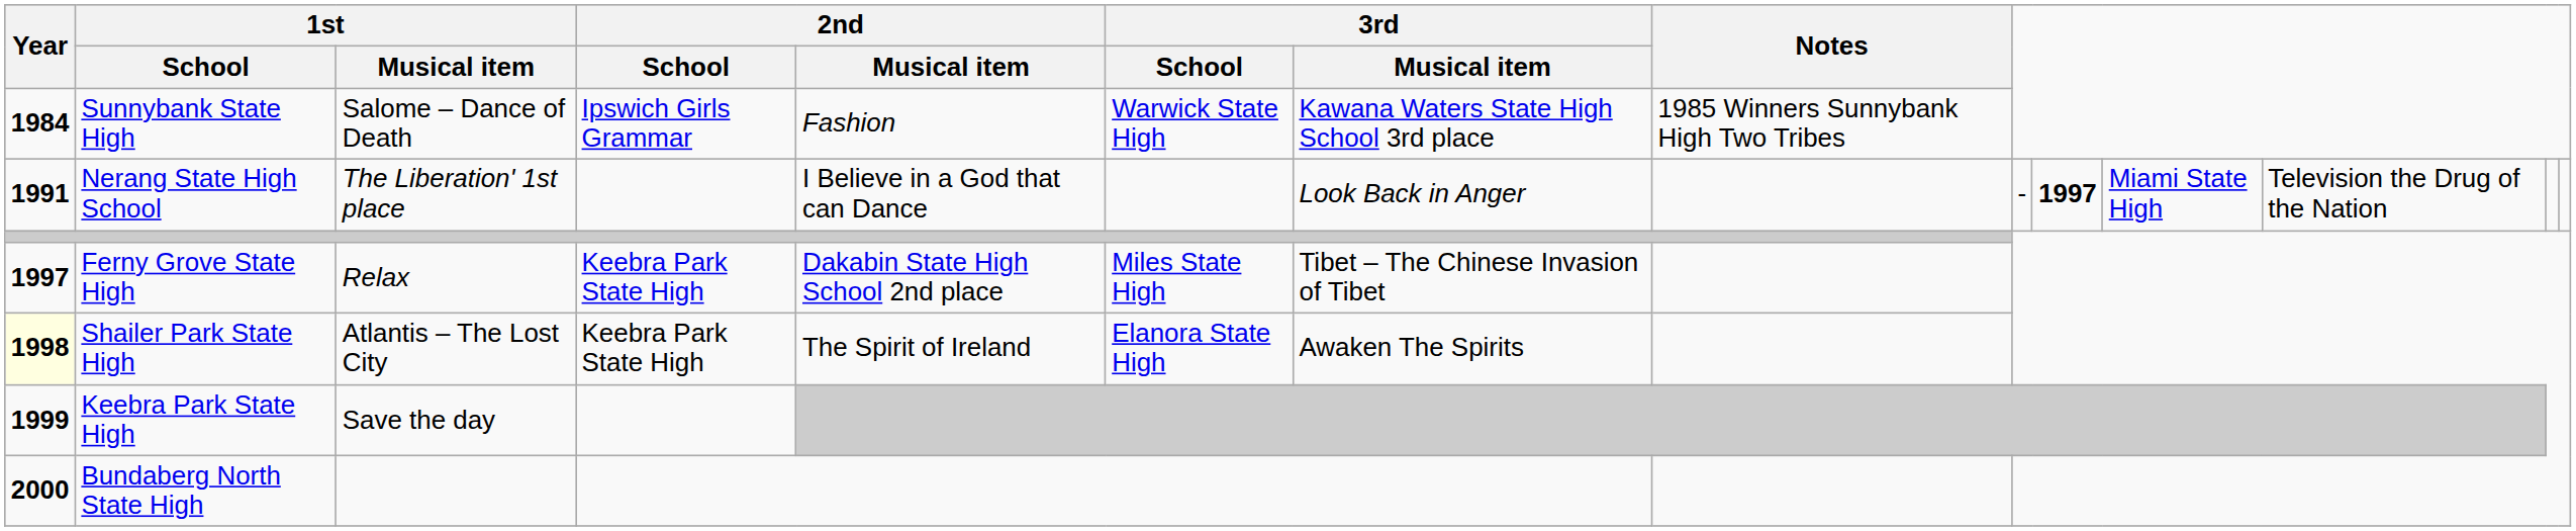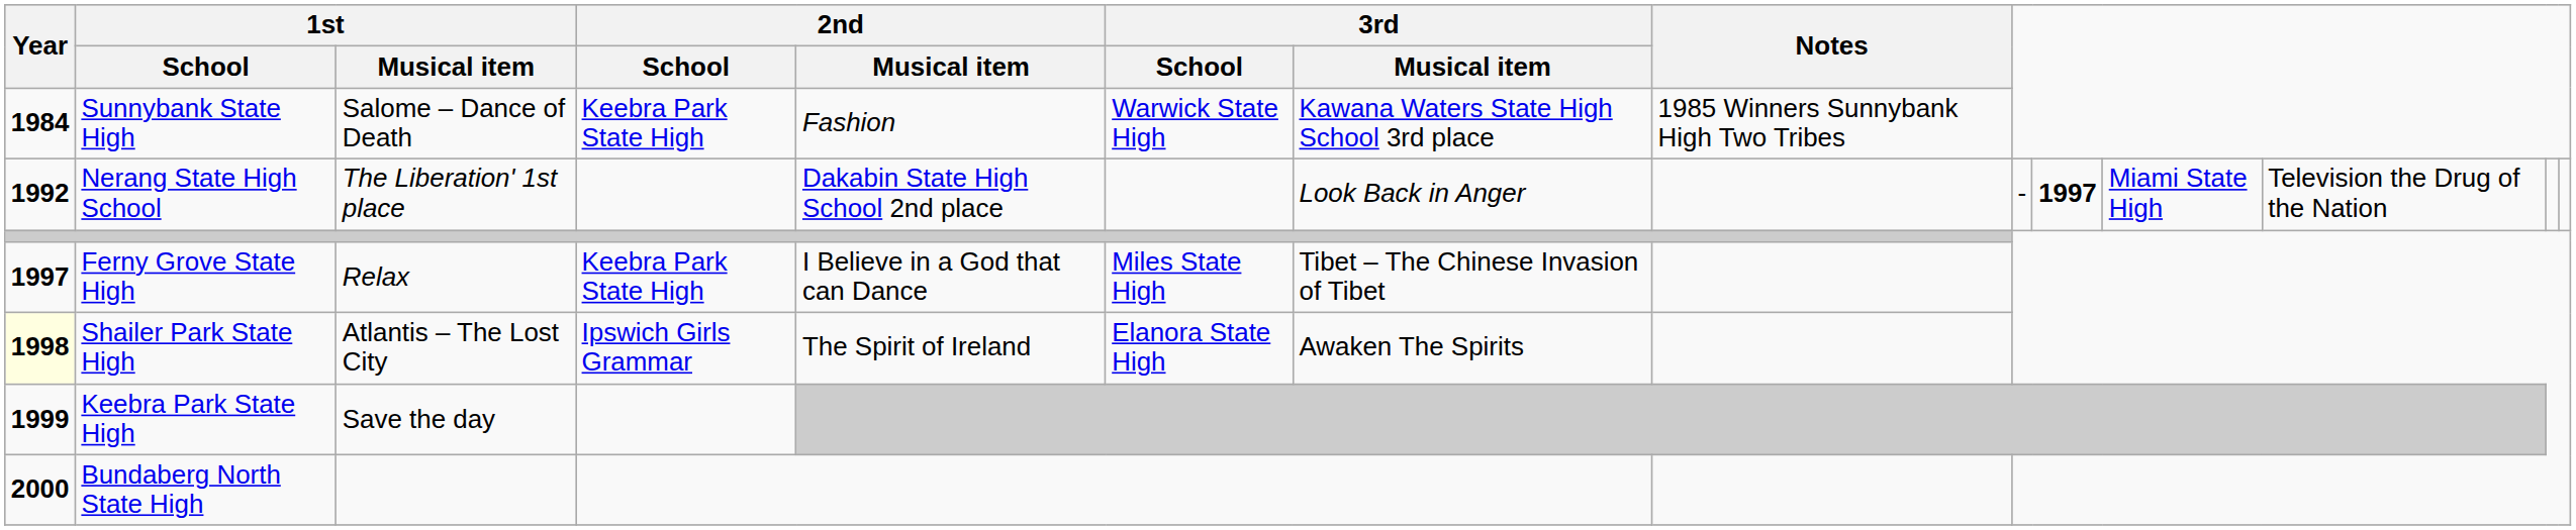 <table class="wikitable sortable">
 <tr>
 <th rowspan=2>Year</th>
 <th colspan=2>1st</th>
 <th colspan=2>2nd</th>
 <th colspan=2>3rd</th>
 <th rowspan=2>Notes</th>
 </tr>
 <tr>
 <th>School</th>
 <th>Musical item</th>
 <th>School</th>
 <th>Musical item</th>
 <th>School</th>
 <th>Musical item</th>
 </tr>
 <tr>
 <td><strong>1984</strong></td>
 <td><a href='#'>Sunnybank State High</a></td>
 <td></em>Salome – Dance of Death<em></td>
-<td><a href='#'>Ipswich Girls Grammar</a></td>
+<td><a href='#'>Keebra Park State High</a></td>
 <td><em>Fashion</em></td>
 <td><a href='#'>Warwick State High</a></td>
 <td><a href='#'>Kawana Waters State High School</a> 3rd place</td>
 <td>1985 Winners Sunnybank High Two Tribes</td>
 </tr>
 <tr>
-<td><strong>1991</strong></td>
+<td><strong>1992</strong></td>
 <td><a href='#'>Nerang State High School</a></td>
 <td><em> The Liberation' 1st place</td>
 <td></td>
-<td></em>I Believe in a God that can Dance<em></td>
+<td><a href='#'>Dakabin State High School</a> 2nd place</td>
 <td></td>
 <td><em>Look Back in Anger</em></td>
 <td></td>
 <td>-</td>
 <td><strong>1997</strong></td>
 <td><a href='#'>Miami State High</a></td>
 <td></em>Television the Drug of the Nation<em></td>
 <td colspan=4></td>
 <td></td>
 </tr>
 <tr ||>
 <th colspan=8 style="background: #cccccc;"></th>
 </tr>
 <tr>
 <td><strong>1997</strong></td>
 <td><a href='#'>Ferny Grove State High</a></td>
 <td><em>Relax</em></td>
 <td><a href='#'>Keebra Park State High</a></td>
-<td><a href='#'>Dakabin State High School</a> 2nd place</td>
+<td></em>I Believe in a God that can Dance<em></td>
 <td><a href='#'>Miles State High</a></td>
 <td></em>Tibet – The Chinese Invasion of Tibet<em></td>
 <td></td>
 </tr>
 <tr>
 <td style="background: lightyellow;"><strong>1998</strong></td>
 <td><a href='#'>Shailer Park State High</a></td>
 <td></em>Atlantis – The Lost City<em></td>
-<td>Keebra Park State High</td>
+<td><a href='#'>Ipswich Girls Grammar</a></td>
 <td></em>The Spirit of Ireland<em></td>
 <td><a href='#'>Elanora State High</a></td>
 <td></em>Awaken The Spirits<em></td>
 <td></td>
 </tr>
 <tr>
 <td><strong>1999</strong></td>
 <td><a href='#'>Keebra Park State High</a></td>
 <td></em>Save the day<em></td>
 <td></td>
 <th colspan=8 style="background: #cccccc;"></th>
 </tr>
 <tr>
 <td><strong>2000</strong></td>
 <td><a href='#'>Bundaberg North State High</a></td>
 <td></td>
 <td colspan=4></td>
 <td></td>
 </tr>
 </table>
